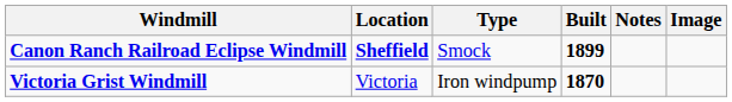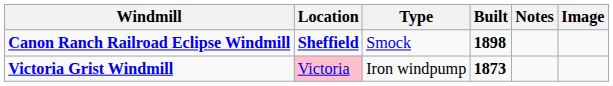 <table class="wikitable">
 <tr>
 <th>Windmill</th>
 <th>Location</th>
 <th>Type</th>
 <th>Built</th>
 <th>Notes</th>
 <th>Image</th>
 </tr>
 <tr>
 <td><strong><a href='#'>Canon Ranch Railroad Eclipse Windmill</a></strong></td>
 <td><strong><a href='#'>Sheffield</a><br></strong></td>
 <td><a href='#'>Smock</a></td>
-<td><strong>1899</strong></td>
+<td><strong>1898</strong></td>
 <td></td>
 <td></td>
 </tr>
 <tr>
 <td><strong><a href='#'>Victoria Grist Windmill</a></strong></td>
-<td><a href='#'>Victoria</a><br></td>
+<td style="background: pink;"><a href='#'>Victoria</a><br></td>
 <td>Iron windpump</td>
-<td><strong>1870</strong></td>
+<td><strong>1873</strong></td>
 <td></td>
 <td></td>
 </tr>
 </table>
